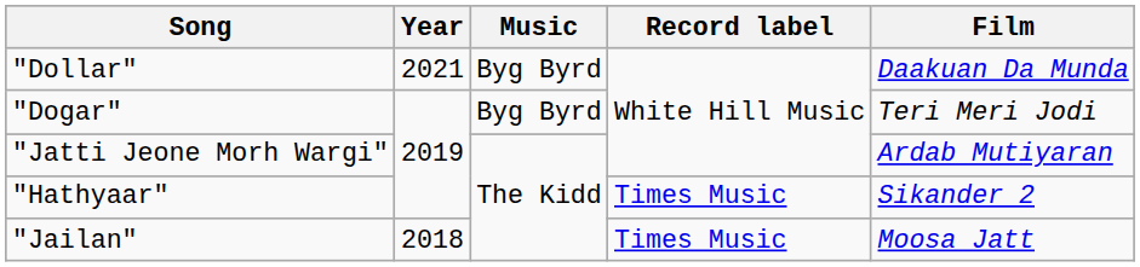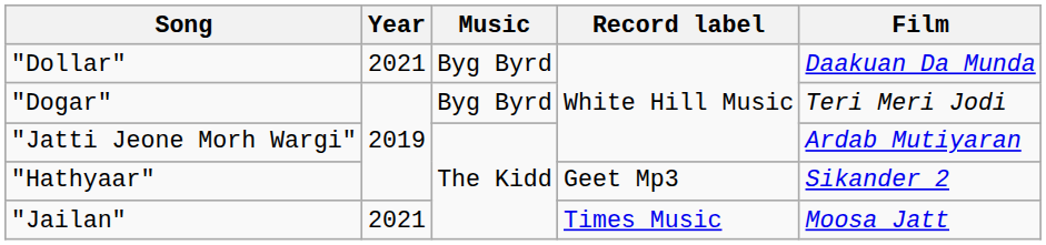 <table class="wikitable">
 <tr>
 <th>Song</th>
 <th>Year</th>
 <th>Music</th>
 <th>Record label</th>
 <th>Film</th>
 </tr>
 <tr>
 <td>"Dollar"</td>
 <td>2021</td>
 <td>Byg Byrd</td>
 <td rowspan="3">White Hill Music</td>
 <td><em><a href='#'>Daakuan Da Munda</a></em></td>
 </tr>
 <tr>
 <td>"Dogar"</td>
 <td rowspan="3">2019</td>
 <td>Byg Byrd</td>
 <td><em>Teri Meri Jodi</em></td>
 </tr>
 <tr>
 <td>"Jatti Jeone Morh Wargi"</td>
 <td rowspan="3">The Kidd</td>
 <td><em><a href='#'>Ardab Mutiyaran</a></em></td>
 </tr>
 <tr>
 <td>"Hathyaar"</td>
-<td><a href='#'>Times Music</a></td>
+<td>Geet Mp3</td>
 <td><em><a href='#'>Sikander 2</a></em></td>
 </tr>
 <tr>
 <td>"Jailan"</td>
-<td>2018</td>
+<td>2021</td>
 <td><a href='#'>Times Music</a></td>
 <td><em><a href='#'>Moosa Jatt</a></em></td>
 </tr>
 </table>
